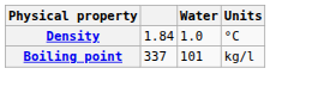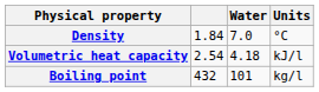 <table class="wikitable floatleft">
 <tr>
 <th>Physical property</th>
 <th></th>
 <th>Water</th>
 <th>Units</th>
 </tr>
 <tr>
 <th><a href='#'>Density</a></th>
 <td>1.84</td>
-<td>1.0</td>
+<td>7.0</td>
 <td>°C</td>
 </tr>
 <tr>
+<th><a href='#'>Volumetric heat capacity</a></th>
+<td>2.54</td>
+<td>4.18</td>
+<td>kJ/l</td>
+</tr>
+<tr>
 <th><a href='#'>Boiling point</a></th>
-<td>337</td>
+<td>432</td>
 <td>101</td>
 <td>kg/l</td>
 </tr>
 </table>
